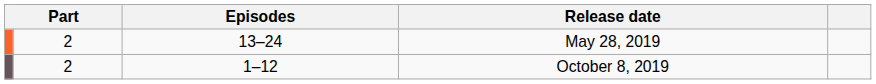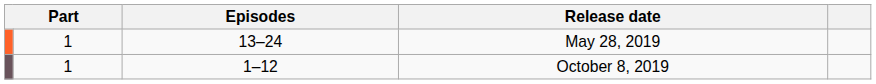 <table class="wikitable" style="text-align: center; width: 70%;">
 <tr>
 <th colspan="2">Part</th>
 <th>Episodes</th>
 <th>Release date</th>
 <th width="5%"></th>
 </tr>
 <tr>
 <td rowspan="1" width="1%" style="background: #FF6229;"></td>
-<td>2</td>
+<td>1</td>
 <td>13–24</td>
 <td>May 28, 2019</td>
 <td></td>
 </tr>
 <tr>
 <td rowspan="1" width="1%" style="background: #69535B;"></td>
-<td>2</td>
+<td>1</td>
 <td>1–12</td>
 <td>October 8, 2019</td>
 <td></td>
 </tr>
 </table>
